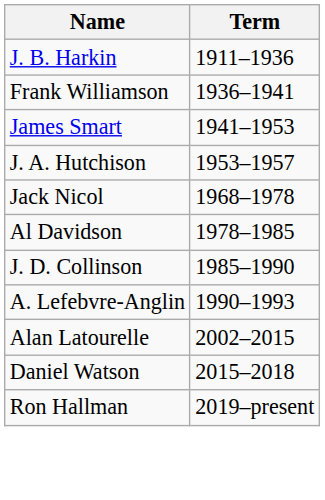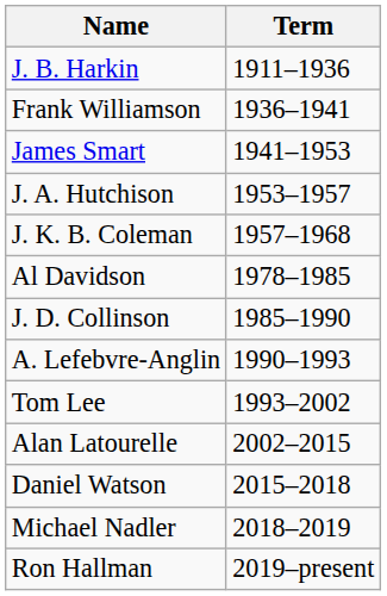 <table class="wikitable">
 <tr>
 <th>Name</th>
 <th>Term</th>
 </tr>
 <tr>
 <td><a href='#'>J. B. Harkin</a></td>
 <td>1911–1936</td>
 </tr>
 <tr>
 <td>Frank Williamson</td>
 <td>1936–1941</td>
 </tr>
 <tr>
 <td><a href='#'>James Smart</a></td>
 <td>1941–1953</td>
 </tr>
 <tr>
 <td>J. A. Hutchison</td>
 <td>1953–1957</td>
 </tr>
 <tr>
-<td>Jack Nicol</td>
-<td>1968–1978</td>
+<td>J. K. B. Coleman</td>
+<td>1957–1968</td>
 </tr>
 <tr>
 <td>Al Davidson</td>
 <td>1978–1985</td>
 </tr>
 <tr>
 <td>J. D. Collinson</td>
 <td>1985–1990</td>
 </tr>
 <tr>
 <td>A. Lefebvre-Anglin</td>
 <td>1990–1993</td>
 </tr>
 <tr>
+<td>Tom Lee</td>
+<td>1993–2002</td>
+</tr>
+<tr>
 <td>Alan Latourelle</td>
 <td>2002–2015</td>
 </tr>
 <tr>
 <td>Daniel Watson</td>
 <td>2015–2018</td>
 </tr>
 <tr>
+<td>Michael Nadler</td>
+<td>2018–2019</td>
+</tr>
+<tr>
 <td>Ron Hallman</td>
 <td>2019–present</td>
 </tr>
 </table>
